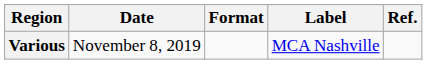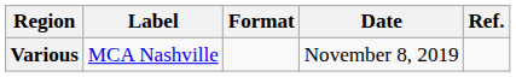 <table class="wikitable plainrowheaders">
 <tr>
 <th scope="col">Region</th>
+<th scope="col">Label</th>
+<th scope="col">Format</th>
 <th scope="col">Date</th>
-<th scope="col">Format</th>
-<th scope="col">Label</th>
 <th scope="col">Ref.</th>
 </tr>
 <tr>
 <th scope="row">Various</th>
+<td><a href='#'>MCA Nashville</a></td>
+<td></td>
 <td>November 8, 2019</td>
-<td></td>
-<td><a href='#'>MCA Nashville</a></td>
 <td></td>
 </tr>
 </table>
